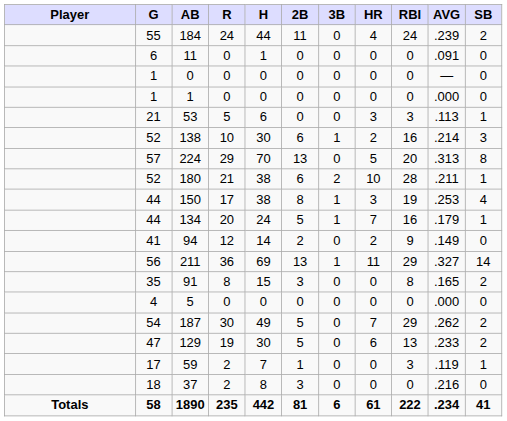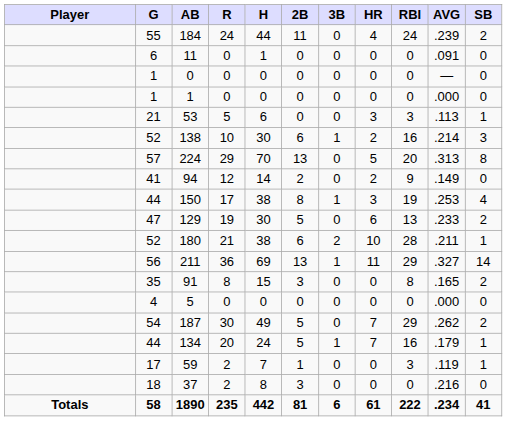 <table class="wikitable" style="text-align:center;">
 <tr>
 <th style="background:#ddf; width:25%;"><strong>Player</strong></th>
 <th style="background:#ddf; width:7%;"><strong>G</strong></th>
 <th style="background:#ddf; width:7%;"><strong>AB</strong></th>
 <th style="background:#ddf; width:7%;"><strong>R</strong></th>
 <th style="background:#ddf; width:7%;"><strong>H</strong></th>
 <th style="background:#ddf; width:7%;"><strong>2B</strong></th>
 <th style="background:#ddf; width:7%;"><strong>3B</strong></th>
 <th style="background:#ddf; width:7%;"><strong>HR</strong></th>
 <th style="background:#ddf; width:7%;"><strong>RBI</strong></th>
 <th style="background:#ddf; width:7%;"><strong>AVG</strong></th>
 <th style="background:#ddf; width:7%;"><strong>SB</strong></th>
 </tr>
 <tr>
 <td align=left></td>
 <td>55</td>
 <td>184</td>
 <td>24</td>
 <td>44</td>
 <td>11</td>
 <td>0</td>
 <td>4</td>
 <td>24</td>
 <td>.239</td>
 <td>2</td>
 </tr>
 <tr>
 <td align=left></td>
 <td>6</td>
 <td>11</td>
 <td>0</td>
 <td>1</td>
 <td>0</td>
 <td>0</td>
 <td>0</td>
 <td>0</td>
 <td>.091</td>
 <td>0</td>
 </tr>
 <tr>
 <td align=left></td>
 <td>1</td>
 <td>0</td>
 <td>0</td>
 <td>0</td>
 <td>0</td>
 <td>0</td>
 <td>0</td>
 <td>0</td>
 <td>—</td>
 <td>0</td>
 </tr>
 <tr>
 <td align=left></td>
 <td>1</td>
 <td>1</td>
 <td>0</td>
 <td>0</td>
 <td>0</td>
 <td>0</td>
 <td>0</td>
 <td>0</td>
 <td>.000</td>
 <td>0</td>
 </tr>
 <tr>
 <td align=left></td>
 <td>21</td>
 <td>53</td>
 <td>5</td>
 <td>6</td>
 <td>0</td>
 <td>0</td>
 <td>3</td>
 <td>3</td>
 <td>.113</td>
 <td>1</td>
 </tr>
 <tr>
 <td align=left></td>
 <td>52</td>
 <td>138</td>
 <td>10</td>
 <td>30</td>
 <td>6</td>
 <td>1</td>
 <td>2</td>
 <td>16</td>
 <td>.214</td>
 <td>3</td>
 </tr>
 <tr>
 <td align=left></td>
 <td>57</td>
 <td>224</td>
 <td>29</td>
 <td>70</td>
 <td>13</td>
 <td>0</td>
 <td>5</td>
 <td>20</td>
 <td>.313</td>
 <td>8</td>
 </tr>
 <tr>
 <td align=left></td>
-<td>52</td>
-<td>180</td>
-<td>21</td>
-<td>38</td>
-<td>6</td>
+<td>41</td>
+<td>94</td>
+<td>12</td>
+<td>14</td>
 <td>2</td>
-<td>10</td>
-<td>28</td>
-<td>.211</td>
-<td>1</td>
+<td>0</td>
+<td>2</td>
+<td>9</td>
+<td>.149</td>
+<td>0</td>
 </tr>
 <tr>
 <td align=left></td>
 <td>44</td>
 <td>150</td>
 <td>17</td>
 <td>38</td>
 <td>8</td>
 <td>1</td>
 <td>3</td>
 <td>19</td>
 <td>.253</td>
 <td>4</td>
 </tr>
 <tr>
 <td align=left></td>
-<td>44</td>
-<td>134</td>
-<td>20</td>
-<td>24</td>
+<td>47</td>
+<td>129</td>
+<td>19</td>
+<td>30</td>
 <td>5</td>
-<td>1</td>
-<td>7</td>
-<td>16</td>
-<td>.179</td>
-<td>1</td>
+<td>0</td>
+<td>6</td>
+<td>13</td>
+<td>.233</td>
+<td>2</td>
 </tr>
 <tr>
 <td align=left></td>
-<td>41</td>
-<td>94</td>
-<td>12</td>
-<td>14</td>
+<td>52</td>
+<td>180</td>
+<td>21</td>
+<td>38</td>
+<td>6</td>
 <td>2</td>
-<td>0</td>
-<td>2</td>
-<td>9</td>
-<td>.149</td>
-<td>0</td>
+<td>10</td>
+<td>28</td>
+<td>.211</td>
+<td>1</td>
 </tr>
 <tr>
 <td align=left></td>
 <td>56</td>
 <td>211</td>
 <td>36</td>
 <td>69</td>
 <td>13</td>
 <td>1</td>
 <td>11</td>
 <td>29</td>
 <td>.327</td>
 <td>14</td>
 </tr>
 <tr>
 <td align=left></td>
 <td>35</td>
 <td>91</td>
 <td>8</td>
 <td>15</td>
 <td>3</td>
 <td>0</td>
 <td>0</td>
 <td>8</td>
 <td>.165</td>
 <td>2</td>
 </tr>
 <tr>
 <td align=left></td>
 <td>4</td>
 <td>5</td>
 <td>0</td>
 <td>0</td>
 <td>0</td>
 <td>0</td>
 <td>0</td>
 <td>0</td>
 <td>.000</td>
 <td>0</td>
 </tr>
 <tr>
 <td align=left></td>
 <td>54</td>
 <td>187</td>
 <td>30</td>
 <td>49</td>
 <td>5</td>
 <td>0</td>
 <td>7</td>
 <td>29</td>
 <td>.262</td>
 <td>2</td>
 </tr>
 <tr>
 <td align=left></td>
-<td>47</td>
-<td>129</td>
-<td>19</td>
-<td>30</td>
+<td>44</td>
+<td>134</td>
+<td>20</td>
+<td>24</td>
 <td>5</td>
-<td>0</td>
-<td>6</td>
-<td>13</td>
-<td>.233</td>
-<td>2</td>
+<td>1</td>
+<td>7</td>
+<td>16</td>
+<td>.179</td>
+<td>1</td>
 </tr>
 <tr>
 <td align=left></td>
 <td>17</td>
 <td>59</td>
 <td>2</td>
 <td>7</td>
 <td>1</td>
 <td>0</td>
 <td>0</td>
 <td>3</td>
 <td>.119</td>
 <td>1</td>
 </tr>
 <tr>
 <td align=left></td>
 <td>18</td>
 <td>37</td>
 <td>2</td>
 <td>8</td>
 <td>3</td>
 <td>0</td>
 <td>0</td>
 <td>0</td>
 <td>.216</td>
 <td>0</td>
 </tr>
 <tr class= "sortbottom">
 <td><strong>Totals</strong></td>
 <td><strong>58</strong></td>
 <td><strong>1890</strong></td>
 <td><strong>235</strong></td>
 <td><strong>442</strong></td>
 <td><strong>81</strong></td>
 <td><strong>6</strong></td>
 <td><strong>61</strong></td>
 <td><strong>222</strong></td>
 <td><strong>.234</strong></td>
 <td><strong>41</strong></td>
 </tr>
 </table>
